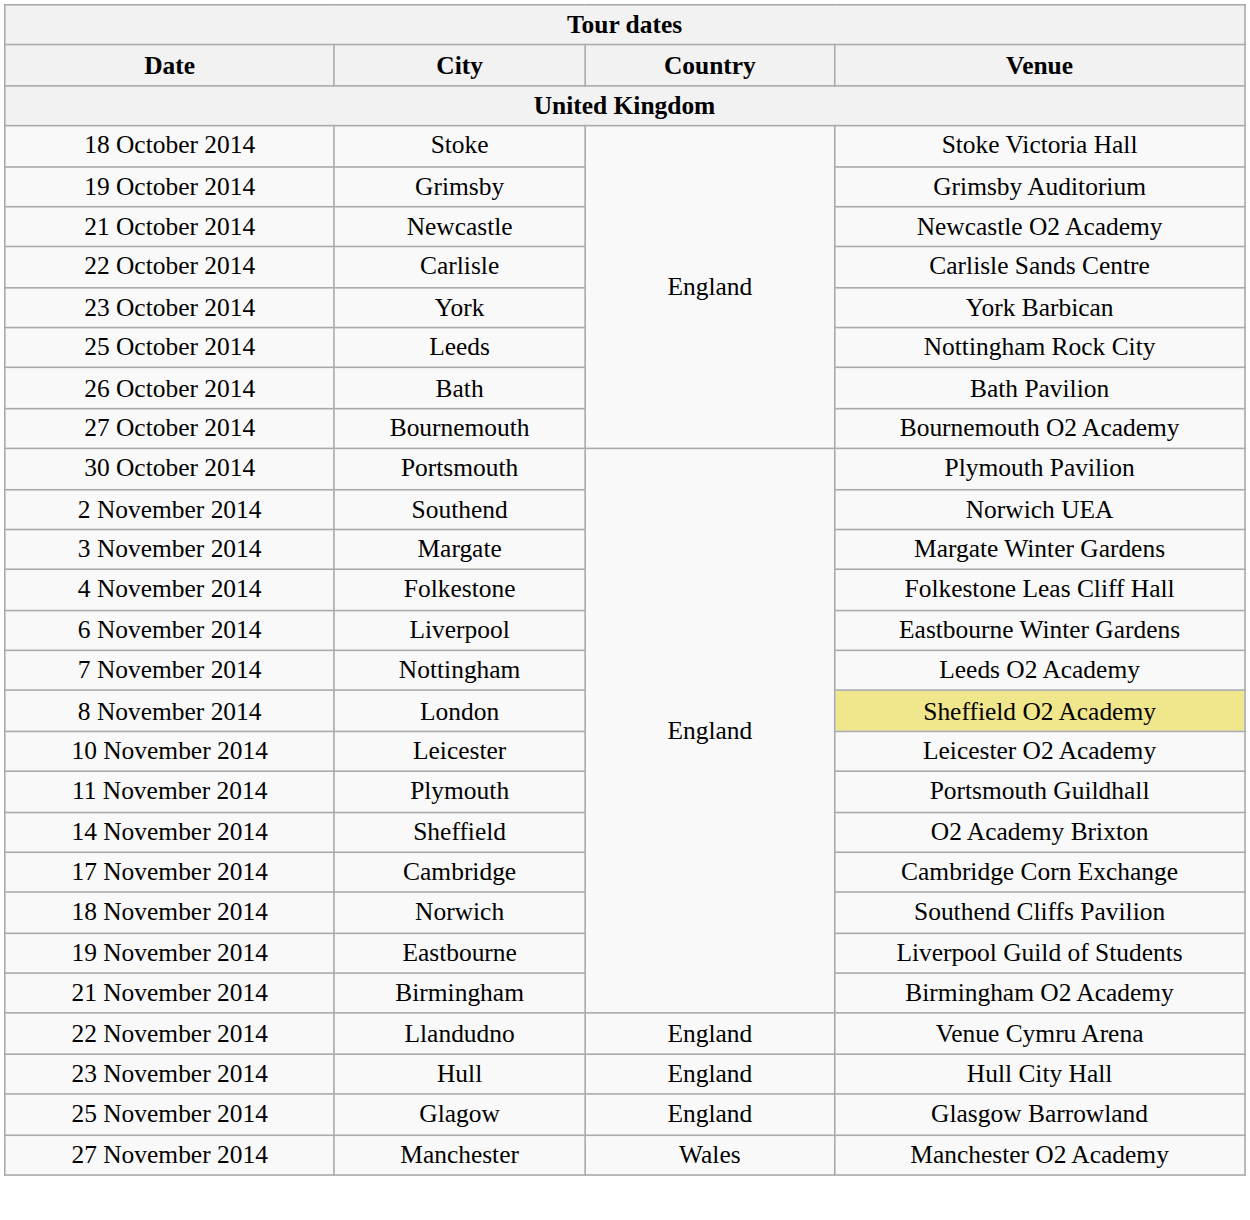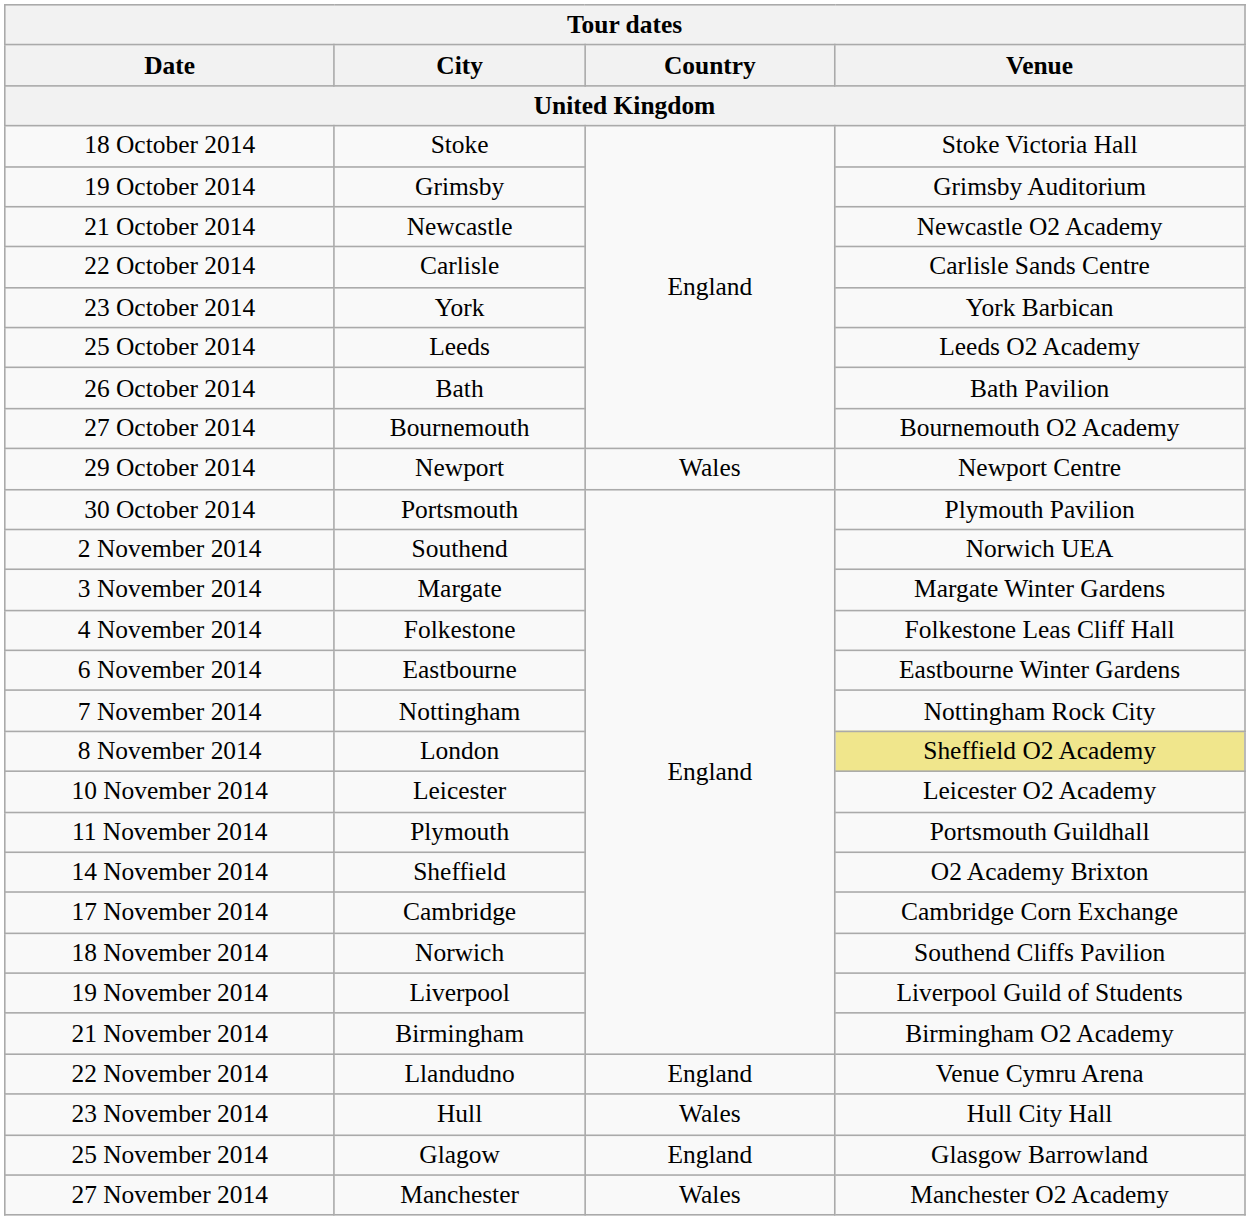 <table class="wikitable collapsible collapsed" style="text-align:center;">
 <tr>
 <th colspan=4>Tour dates</th>
 </tr>
 <tr>
 <th style="width:200px;">Date</th>
 <th style="width:150px;">City</th>
 <th style="width:150px;">Country</th>
 <th style="width:250px;">Venue</th>
 </tr>
 <tr>
 <th colspan="4">United Kingdom</th>
 </tr>
 <tr>
 <td>18 October 2014</td>
 <td>Stoke</td>
 <td rowspan="8">England</td>
 <td>Stoke Victoria Hall</td>
 </tr>
 <tr>
 <td>19 October 2014</td>
 <td>Grimsby</td>
 <td>Grimsby Auditorium</td>
 </tr>
 <tr>
 <td>21 October 2014</td>
 <td>Newcastle</td>
 <td>Newcastle O2 Academy</td>
 </tr>
 <tr>
 <td>22 October 2014</td>
 <td>Carlisle</td>
 <td>Carlisle Sands Centre</td>
 </tr>
 <tr>
 <td>23 October 2014</td>
 <td>York</td>
 <td>York Barbican</td>
 </tr>
 <tr>
 <td>25 October 2014</td>
 <td>Leeds</td>
-<td>Nottingham Rock City</td>
+<td>Leeds O2 Academy</td>
 </tr>
 <tr>
 <td>26 October 2014</td>
 <td>Bath</td>
 <td>Bath Pavilion</td>
 </tr>
 <tr>
 <td>27 October 2014</td>
 <td>Bournemouth</td>
 <td>Bournemouth O2 Academy</td>
+</tr>
+<tr>
+<td>29 October 2014</td>
+<td>Newport</td>
+<td>Wales</td>
+<td>Newport Centre</td>
 </tr>
 <tr>
 <td>30 October 2014</td>
 <td>Portsmouth</td>
 <td rowspan="14">England</td>
 <td>Plymouth Pavilion</td>
 </tr>
 <tr>
 <td>2 November 2014</td>
 <td>Southend</td>
 <td>Norwich UEA</td>
 </tr>
 <tr>
 <td>3 November 2014</td>
 <td>Margate</td>
 <td>Margate Winter Gardens</td>
 </tr>
 <tr>
 <td>4 November 2014</td>
 <td>Folkestone</td>
 <td>Folkestone Leas Cliff Hall</td>
 </tr>
 <tr>
 <td>6 November 2014</td>
-<td>Liverpool</td>
+<td>Eastbourne</td>
 <td>Eastbourne Winter Gardens</td>
 </tr>
 <tr>
 <td>7 November 2014</td>
 <td>Nottingham</td>
-<td>Leeds O2 Academy</td>
+<td>Nottingham Rock City</td>
 </tr>
 <tr>
 <td>8 November 2014</td>
 <td>London</td>
 <td style="background: khaki;">Sheffield O2 Academy</td>
 </tr>
 <tr>
 <td>10 November 2014</td>
 <td>Leicester</td>
 <td>Leicester O2 Academy</td>
 </tr>
 <tr>
 <td>11 November 2014</td>
 <td>Plymouth</td>
 <td>Portsmouth Guildhall</td>
 </tr>
 <tr>
 <td>14 November 2014</td>
 <td>Sheffield</td>
 <td>O2 Academy Brixton</td>
 </tr>
 <tr>
 <td>17 November 2014</td>
 <td>Cambridge</td>
 <td>Cambridge Corn Exchange</td>
 </tr>
 <tr>
 <td>18 November 2014</td>
 <td>Norwich</td>
 <td>Southend Cliffs Pavilion</td>
 </tr>
 <tr>
 <td>19 November 2014</td>
-<td>Eastbourne</td>
+<td>Liverpool</td>
 <td>Liverpool Guild of Students</td>
 </tr>
 <tr>
 <td>21 November 2014</td>
 <td>Birmingham</td>
 <td>Birmingham O2 Academy</td>
 </tr>
 <tr>
 <td>22 November 2014</td>
 <td>Llandudno</td>
 <td>England</td>
 <td>Venue Cymru Arena</td>
 </tr>
 <tr>
 <td>23 November 2014</td>
 <td>Hull</td>
-<td>England</td>
+<td>Wales</td>
 <td>Hull City Hall</td>
 </tr>
 <tr>
 <td>25 November 2014</td>
 <td>Glagow</td>
 <td>England</td>
 <td>Glasgow Barrowland</td>
 </tr>
 <tr>
 <td>27 November 2014</td>
 <td>Manchester</td>
 <td>Wales</td>
 <td>Manchester O2 Academy</td>
 </tr>
 </table>
